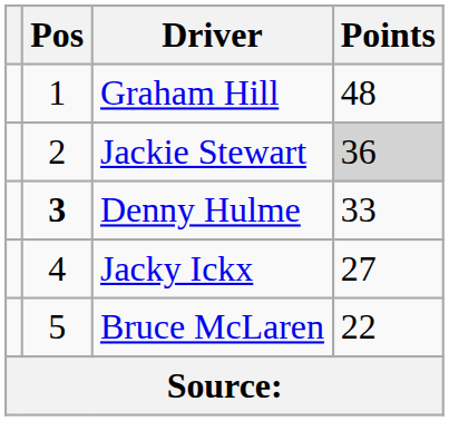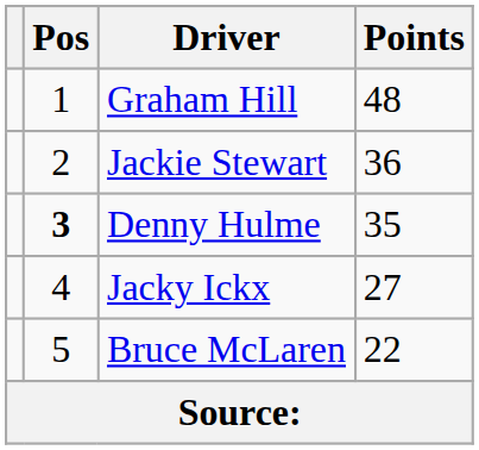 <table class="wikitable" style="font-size: 95%;">
 <tr>
 <th></th>
 <th>Pos</th>
 <th>Driver</th>
 <th>Points</th>
 </tr>
 <tr>
 <td align="left"></td>
 <td align="center">1</td>
 <td> <a href='#'>Graham Hill</a></td>
 <td align="left">48</td>
 </tr>
 <tr>
 <td align="left"></td>
 <td align="center">2</td>
 <td> <a href='#'>Jackie Stewart</a></td>
-<td align="left" style="background: lightgrey;">36</td>
+<td align="left">36</td>
 </tr>
 <tr>
 <td align="left"></td>
 <td align="center"><strong>3</strong></td>
 <td> <a href='#'>Denny Hulme</a></td>
-<td align="left">33</td>
+<td align="left">35</td>
 </tr>
 <tr>
 <td align="left"></td>
 <td align="center">4</td>
 <td> <a href='#'>Jacky Ickx</a></td>
 <td align="left">27</td>
 </tr>
 <tr>
 <td align="left"></td>
 <td align="center">5</td>
 <td> <a href='#'>Bruce McLaren</a></td>
 <td align="left">22</td>
 </tr>
 <tr>
 <th colspan=4>Source:</th>
 </tr>
 </table>
